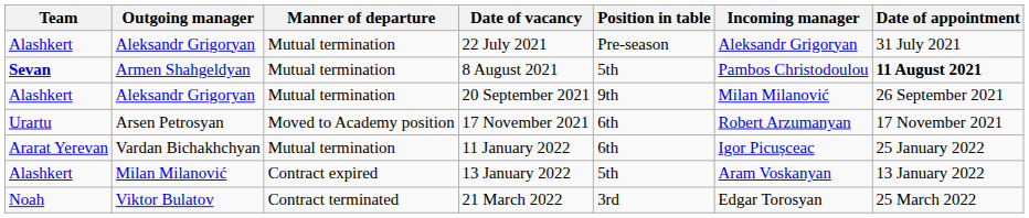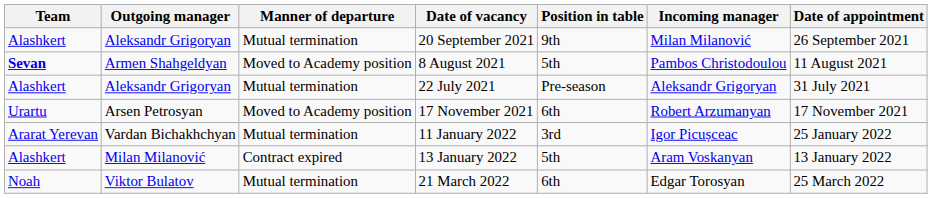 <table class="wikitable">
 <tr>
 <th>Team</th>
 <th>Outgoing manager</th>
 <th>Manner of departure</th>
 <th>Date of vacancy</th>
 <th>Position in table</th>
 <th>Incoming manager</th>
 <th>Date of appointment</th>
 </tr>
 <tr>
 <td><a href='#'>Alashkert</a></td>
 <td><a href='#'>Aleksandr Grigoryan</a></td>
 <td>Mutual termination</td>
-<td>22 July 2021</td>
-<td rowspan="1">Pre-season</td>
-<td><a href='#'>Aleksandr Grigoryan</a></td>
-<td>31 July 2021</td>
+<td>20 September 2021</td>
+<td rowspan="1">9th</td>
+<td><a href='#'>Milan Milanović</a></td>
+<td>26 September 2021</td>
 </tr>
 <tr>
 <td><strong><a href='#'>Sevan</a></strong></td>
 <td><a href='#'>Armen Shahgeldyan</a></td>
-<td>Mutual termination</td>
+<td>Moved to Academy position</td>
 <td>8 August 2021</td>
 <td rowspan="1">5th</td>
 <td><a href='#'>Pambos Christodoulou</a></td>
-<td><strong>11 August 2021</strong></td>
+<td>11 August 2021</td>
 </tr>
 <tr>
 <td><a href='#'>Alashkert</a></td>
 <td><a href='#'>Aleksandr Grigoryan</a></td>
 <td>Mutual termination</td>
-<td>20 September 2021</td>
-<td rowspan="1">9th</td>
-<td><a href='#'>Milan Milanović</a></td>
-<td>26 September 2021</td>
+<td>22 July 2021</td>
+<td rowspan="1">Pre-season</td>
+<td><a href='#'>Aleksandr Grigoryan</a></td>
+<td>31 July 2021</td>
 </tr>
 <tr>
 <td><a href='#'>Urartu</a></td>
 <td>Arsen Petrosyan</td>
 <td>Moved to Academy position</td>
 <td>17 November 2021</td>
 <td rowspan="1">6th</td>
 <td><a href='#'>Robert Arzumanyan</a> </td>
 <td>17 November 2021</td>
 </tr>
 <tr>
 <td><a href='#'>Ararat Yerevan</a></td>
 <td>Vardan Bichakhchyan</td>
 <td>Mutual termination</td>
 <td>11 January 2022</td>
-<td rowspan="1">6th</td>
+<td rowspan="1">3rd</td>
 <td><a href='#'>Igor Picușceac</a></td>
 <td>25 January 2022</td>
 </tr>
 <tr>
 <td><a href='#'>Alashkert</a></td>
 <td><a href='#'>Milan Milanović</a></td>
 <td>Contract expired</td>
 <td>13 January 2022</td>
 <td rowspan="1">5th</td>
 <td><a href='#'>Aram Voskanyan</a></td>
 <td>13 January 2022</td>
 </tr>
 <tr>
 <td><a href='#'>Noah</a></td>
 <td><a href='#'>Viktor Bulatov</a></td>
-<td>Contract terminated</td>
+<td>Mutual termination</td>
 <td>21 March 2022</td>
-<td rowspan="1">3rd</td>
+<td rowspan="1">6th</td>
 <td>Edgar Torosyan</td>
 <td>25 March 2022</td>
 </tr>
 </table>
